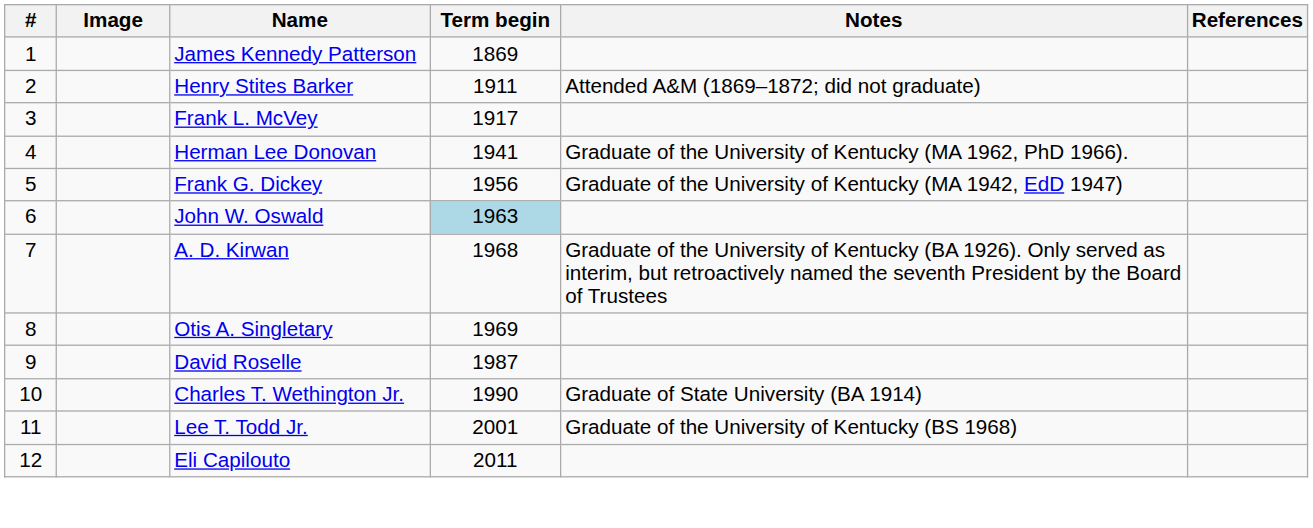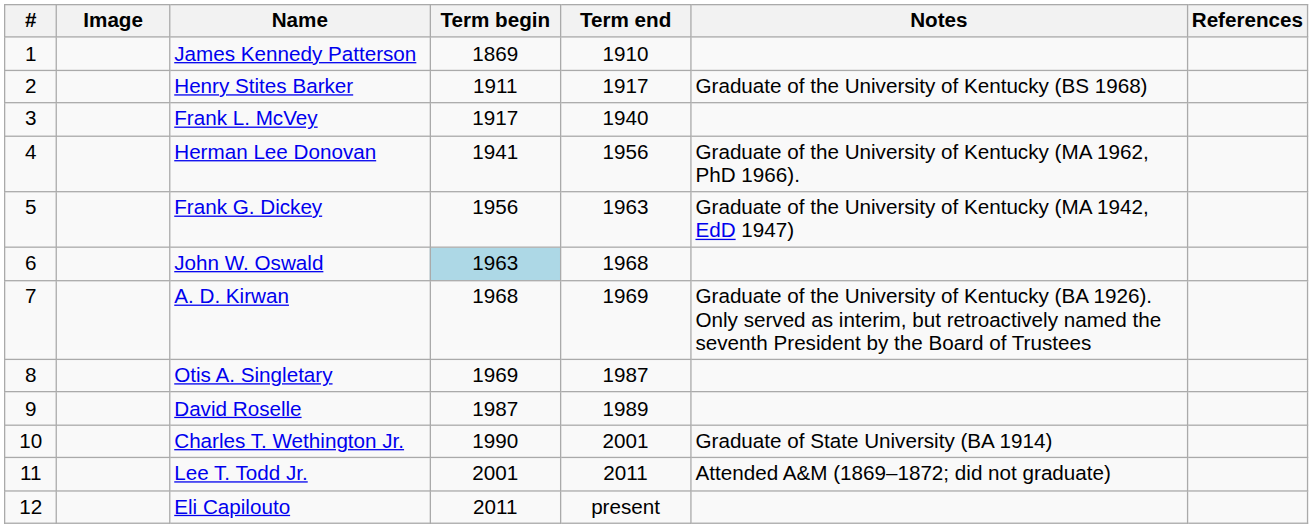 <table class="wikitable" width=80%>
 <tr valign="top">
 <th scope="col" width="4%">#</th>
 <th scope="col" width="80px">Image</th>
 <th scope="col" width="20%">Name</th>
 <th scope="col" width="10%">Term begin</th>
+<th scope="col" width="10%">Term end</th>
 <th scope="col" width="*%">Notes</th>
 <th scope="col" width="5%">References</th>
 </tr>
 <tr valign="top">
 <td scope="row" align="center">1</td>
 <td></td>
 <td><a href='#'>James Kennedy Patterson</a></td>
 <td align="center">1869</td>
+<td align="center">1910</td>
 <td></td>
 <td align="center"></td>
 </tr>
 <tr valign="top">
 <td scope="row" align="center">2</td>
 <td></td>
 <td><a href='#'>Henry Stites Barker</a></td>
 <td align="center">1911</td>
-<td>Attended A&M (1869–1872; did not graduate)</td>
+<td align="center">1917</td>
+<td>Graduate of the University of Kentucky (BS 1968)</td>
 <td align="center"></td>
 </tr>
 <tr valign="top">
 <td scope="row" align="center">3</td>
 <td></td>
 <td><a href='#'>Frank L. McVey</a></td>
 <td align="center">1917</td>
+<td align="center">1940</td>
 <td></td>
 <td align="center"></td>
 </tr>
 <tr valign="top">
 <td scope="row" align="center">4</td>
 <td></td>
 <td><a href='#'>Herman Lee Donovan</a></td>
 <td align="center">1941</td>
+<td align="center">1956</td>
 <td>Graduate of the University of Kentucky (MA 1962, PhD 1966).</td>
 <td align="center"></td>
 </tr>
 <tr valign="top">
 <td scope="row" align="center">5</td>
 <td></td>
 <td><a href='#'>Frank G. Dickey</a></td>
 <td align="center">1956</td>
+<td align="center">1963</td>
 <td>Graduate of the University of Kentucky (MA 1942, <a href='#'>EdD</a> 1947)</td>
 <td align="center"></td>
 </tr>
 <tr valign="top">
 <td scope="row" align="center">6</td>
 <td></td>
 <td><a href='#'>John W. Oswald</a></td>
 <td align="center" style="background: lightblue;">1963</td>
+<td align="center">1968</td>
 <td></td>
 <td align="center"></td>
 </tr>
 <tr valign="top">
 <td scope="row" align="center">7</td>
 <td></td>
 <td><a href='#'>A. D. Kirwan</a></td>
 <td align="center">1968</td>
+<td align="center">1969</td>
 <td>Graduate of the University of Kentucky (BA 1926). Only served as interim, but retroactively named the seventh President by the Board of Trustees</td>
 <td align="center"></td>
 </tr>
 <tr valign="top">
 <td scope="row" align="center">8</td>
 <td></td>
 <td><a href='#'>Otis A. Singletary</a></td>
 <td align="center">1969</td>
+<td align="center">1987</td>
 <td></td>
 <td align="center"></td>
 </tr>
 <tr valign="top">
 <td scope="row" align="center">9</td>
 <td></td>
 <td><a href='#'>David Roselle</a></td>
 <td align="center">1987</td>
+<td align="center">1989</td>
 <td></td>
 <td align="center"></td>
 </tr>
 <tr valign="top">
 <td scope="row" align="center">10</td>
 <td></td>
 <td><a href='#'>Charles T. Wethington Jr.</a></td>
 <td align="center">1990</td>
+<td align="center">2001</td>
 <td>Graduate of State University (BA 1914)</td>
 <td align="center"></td>
 </tr>
 <tr valign="top">
 <td scope="row" align="center">11</td>
 <td></td>
 <td><a href='#'>Lee T. Todd Jr.</a></td>
 <td align="center">2001</td>
-<td>Graduate of the University of Kentucky (BS 1968)</td>
+<td align="center">2011</td>
+<td>Attended A&M (1869–1872; did not graduate)</td>
 <td align="center"></td>
 </tr>
 <tr valign="top">
 <td scope="row" align="center">12</td>
 <td></td>
 <td><a href='#'>Eli Capilouto</a></td>
 <td align="center">2011</td>
+<td align="center">present</td>
 <td></td>
 <td align="center"></td>
 </tr>
 </table>
